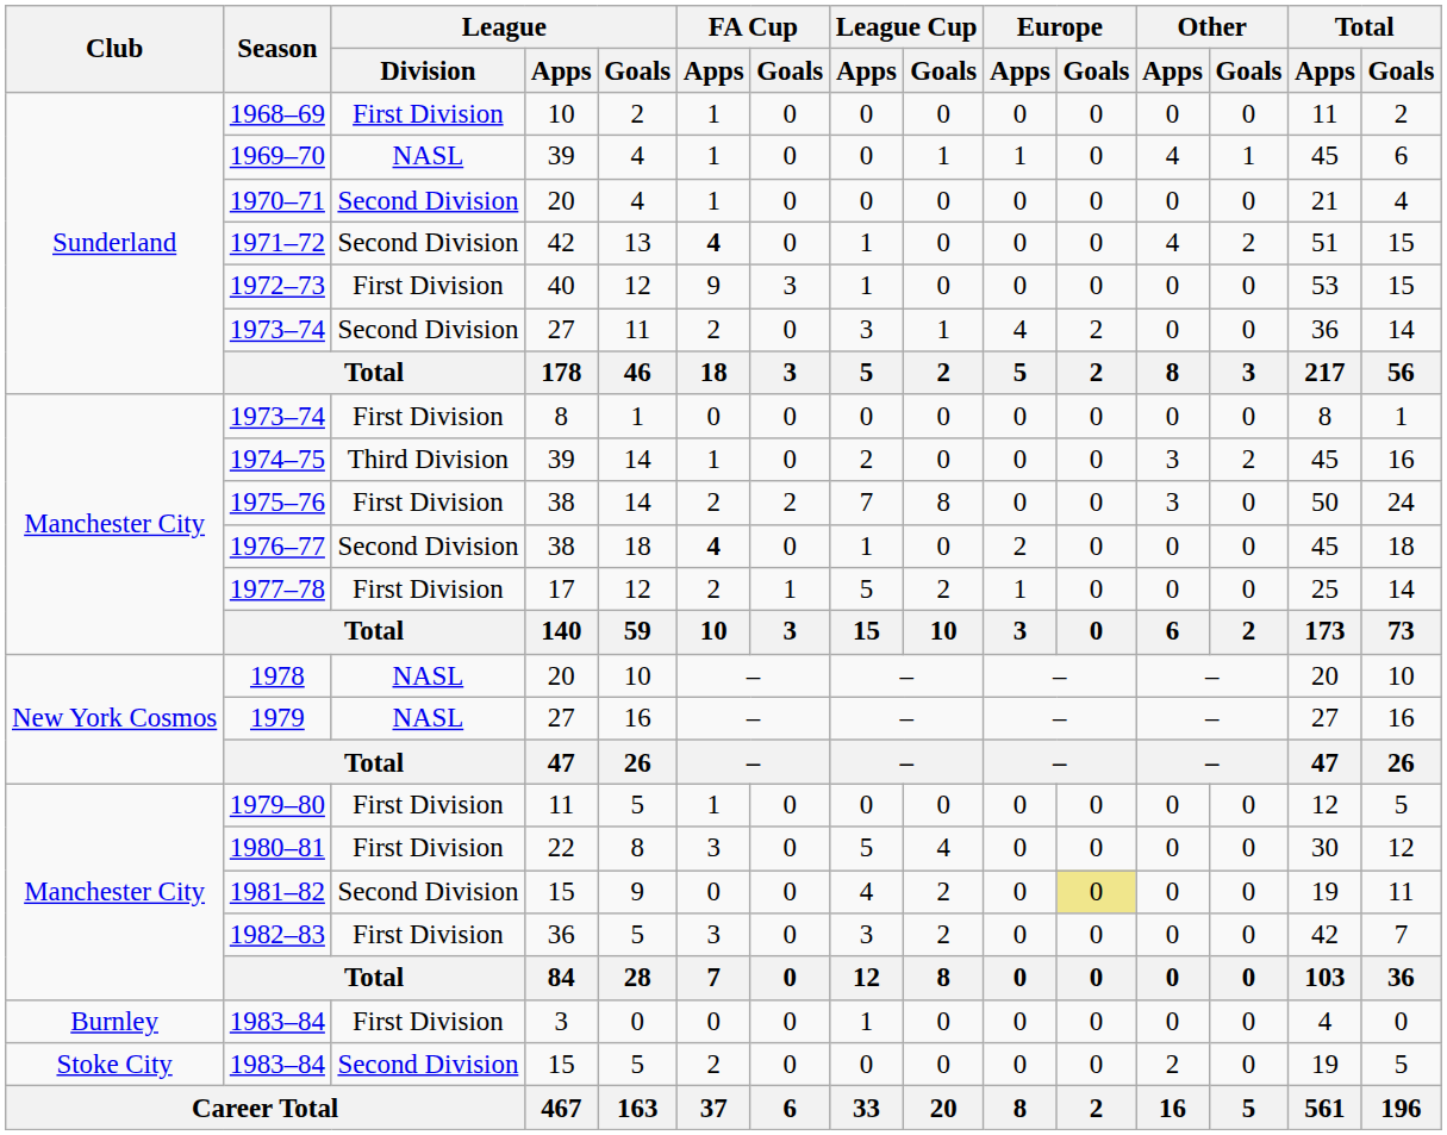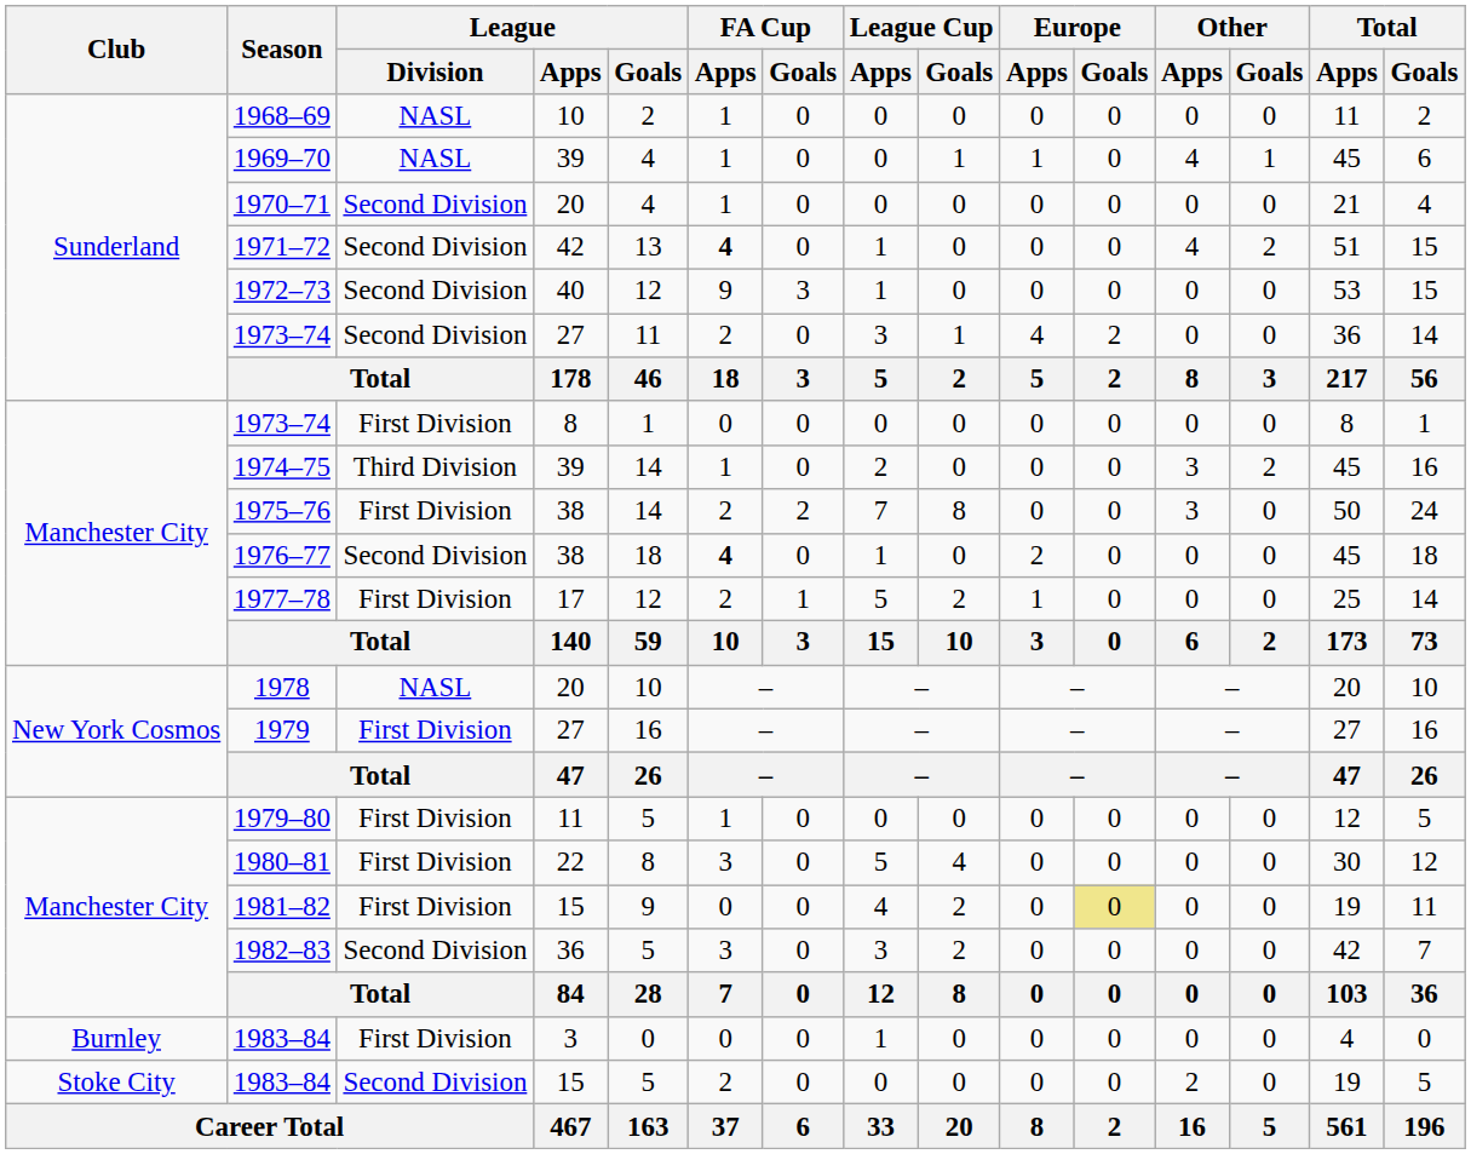 <table class="wikitable" style="text-align: center;">
 <tr>
 <th rowspan="2">Club</th>
 <th rowspan="2">Season</th>
 <th colspan="3">League</th>
 <th colspan="2">FA Cup</th>
 <th colspan="2">League Cup</th>
 <th colspan="2">Europe</th>
 <th colspan="2">Other</th>
 <th colspan="2">Total</th>
 </tr>
 <tr>
 <th>Division</th>
 <th>Apps</th>
 <th>Goals</th>
 <th>Apps</th>
 <th>Goals</th>
 <th>Apps</th>
 <th>Goals</th>
 <th>Apps</th>
 <th>Goals</th>
 <th>Apps</th>
 <th>Goals</th>
 <th>Apps</th>
 <th>Goals</th>
 </tr>
 <tr>
 <td rowspan="7"><a href='#'>Sunderland</a></td>
 <td><a href='#'>1968–69</a></td>
-<td><a href='#'>First Division</a></td>
+<td><a href='#'>NASL</a></td>
 <td>10</td>
 <td>2</td>
 <td>1</td>
 <td>0</td>
 <td>0</td>
 <td>0</td>
 <td>0</td>
 <td>0</td>
 <td>0</td>
 <td>0</td>
 <td>11</td>
 <td>2</td>
 </tr>
 <tr>
 <td><a href='#'>1969–70</a></td>
 <td><a href='#'>NASL</a></td>
 <td>39</td>
 <td>4</td>
 <td>1</td>
 <td>0</td>
 <td>0</td>
 <td>1</td>
 <td>1</td>
 <td>0</td>
 <td>4</td>
 <td>1</td>
 <td>45</td>
 <td>6</td>
 </tr>
 <tr>
 <td><a href='#'>1970–71</a></td>
 <td><a href='#'>Second Division</a></td>
 <td>20</td>
 <td>4</td>
 <td>1</td>
 <td>0</td>
 <td>0</td>
 <td>0</td>
 <td>0</td>
 <td>0</td>
 <td>0</td>
 <td>0</td>
 <td>21</td>
 <td>4</td>
 </tr>
 <tr>
 <td><a href='#'>1971–72</a></td>
 <td>Second Division</td>
 <td>42</td>
 <td>13</td>
 <td><strong>4</strong></td>
 <td>0</td>
 <td>1</td>
 <td>0</td>
 <td>0</td>
 <td>0</td>
 <td>4</td>
 <td>2</td>
 <td>51</td>
 <td>15</td>
 </tr>
 <tr>
 <td><a href='#'>1972–73</a></td>
-<td>First Division</td>
+<td>Second Division</td>
 <td>40</td>
 <td>12</td>
 <td>9</td>
 <td>3</td>
 <td>1</td>
 <td>0</td>
 <td>0</td>
 <td>0</td>
 <td>0</td>
 <td>0</td>
 <td>53</td>
 <td>15</td>
 </tr>
 <tr>
 <td><a href='#'>1973–74</a></td>
 <td>Second Division</td>
 <td>27</td>
 <td>11</td>
 <td>2</td>
 <td>0</td>
 <td>3</td>
 <td>1</td>
 <td>4</td>
 <td>2</td>
 <td>0</td>
 <td>0</td>
 <td>36</td>
 <td>14</td>
 </tr>
 <tr>
 <th colspan="2">Total</th>
 <th>178</th>
 <th>46</th>
 <th>18</th>
 <th>3</th>
 <th>5</th>
 <th>2</th>
 <th>5</th>
 <th>2</th>
 <th>8</th>
 <th>3</th>
 <th>217</th>
 <th>56</th>
 </tr>
 <tr>
 <td rowspan="6"><a href='#'>Manchester City</a></td>
 <td><a href='#'>1973–74</a></td>
 <td>First Division</td>
 <td>8</td>
 <td>1</td>
 <td>0</td>
 <td>0</td>
 <td>0</td>
 <td>0</td>
 <td>0</td>
 <td>0</td>
 <td>0</td>
 <td>0</td>
 <td>8</td>
 <td>1</td>
 </tr>
 <tr>
 <td><a href='#'>1974–75</a></td>
 <td>Third Division</td>
 <td>39</td>
 <td>14</td>
 <td>1</td>
 <td>0</td>
 <td>2</td>
 <td>0</td>
 <td>0</td>
 <td>0</td>
 <td>3</td>
 <td>2</td>
 <td>45</td>
 <td>16</td>
 </tr>
 <tr>
 <td><a href='#'>1975–76</a></td>
 <td>First Division</td>
 <td>38</td>
 <td>14</td>
 <td>2</td>
 <td>2</td>
 <td>7</td>
 <td>8</td>
 <td>0</td>
 <td>0</td>
 <td>3</td>
 <td>0</td>
 <td>50</td>
 <td>24</td>
 </tr>
 <tr>
 <td><a href='#'>1976–77</a></td>
 <td>Second Division</td>
 <td>38</td>
 <td>18</td>
 <td><strong>4</strong></td>
 <td>0</td>
 <td>1</td>
 <td>0</td>
 <td>2</td>
 <td>0</td>
 <td>0</td>
 <td>0</td>
 <td>45</td>
 <td>18</td>
 </tr>
 <tr>
 <td><a href='#'>1977–78</a></td>
 <td>First Division</td>
 <td>17</td>
 <td>12</td>
 <td>2</td>
 <td>1</td>
 <td>5</td>
 <td>2</td>
 <td>1</td>
 <td>0</td>
 <td>0</td>
 <td>0</td>
 <td>25</td>
 <td>14</td>
 </tr>
 <tr>
 <th colspan="2">Total</th>
 <th>140</th>
 <th>59</th>
 <th>10</th>
 <th>3</th>
 <th>15</th>
 <th>10</th>
 <th>3</th>
 <th>0</th>
 <th>6</th>
 <th>2</th>
 <th>173</th>
 <th>73</th>
 </tr>
 <tr>
 <td rowspan="3"><a href='#'>New York Cosmos</a></td>
 <td><a href='#'>1978</a></td>
 <td><a href='#'>NASL</a></td>
 <td>20</td>
 <td>10</td>
 <td colspan="2">–</td>
 <td colspan="2">–</td>
 <td colspan="2">–</td>
 <td colspan="2">–</td>
 <td>20</td>
 <td>10</td>
 </tr>
 <tr>
 <td><a href='#'>1979</a></td>
-<td><a href='#'>NASL</a></td>
+<td><a href='#'>First Division</a></td>
 <td>27</td>
 <td>16</td>
 <td colspan="2">–</td>
 <td colspan="2">–</td>
 <td colspan="2">–</td>
 <td colspan="2">–</td>
 <td>27</td>
 <td>16</td>
 </tr>
 <tr>
 <th colspan="2">Total</th>
 <th>47</th>
 <th>26</th>
 <th colspan="2">–</th>
 <th colspan="2">–</th>
 <th colspan="2">–</th>
 <th colspan="2">–</th>
 <th>47</th>
 <th>26</th>
 </tr>
 <tr>
 <td rowspan="5"><a href='#'>Manchester City</a></td>
 <td><a href='#'>1979–80</a></td>
 <td>First Division</td>
 <td>11</td>
 <td>5</td>
 <td>1</td>
 <td>0</td>
 <td>0</td>
 <td>0</td>
 <td>0</td>
 <td>0</td>
 <td>0</td>
 <td>0</td>
 <td>12</td>
 <td>5</td>
 </tr>
 <tr>
 <td><a href='#'>1980–81</a></td>
 <td>First Division</td>
 <td>22</td>
 <td>8</td>
 <td>3</td>
 <td>0</td>
 <td>5</td>
 <td>4</td>
 <td>0</td>
 <td>0</td>
 <td>0</td>
 <td>0</td>
 <td>30</td>
 <td>12</td>
 </tr>
 <tr>
 <td><a href='#'>1981–82</a></td>
-<td>Second Division</td>
+<td>First Division</td>
 <td>15</td>
 <td>9</td>
 <td>0</td>
 <td>0</td>
 <td>4</td>
 <td>2</td>
 <td>0</td>
 <td style="background: khaki;">0</td>
 <td>0</td>
 <td>0</td>
 <td>19</td>
 <td>11</td>
 </tr>
 <tr>
 <td><a href='#'>1982–83</a></td>
-<td>First Division</td>
+<td>Second Division</td>
 <td>36</td>
 <td>5</td>
 <td>3</td>
 <td>0</td>
 <td>3</td>
 <td>2</td>
 <td>0</td>
 <td>0</td>
 <td>0</td>
 <td>0</td>
 <td>42</td>
 <td>7</td>
 </tr>
 <tr>
 <th colspan="2">Total</th>
 <th>84</th>
 <th>28</th>
 <th>7</th>
 <th>0</th>
 <th>12</th>
 <th>8</th>
 <th>0</th>
 <th>0</th>
 <th>0</th>
 <th>0</th>
 <th>103</th>
 <th>36</th>
 </tr>
 <tr>
 <td><a href='#'>Burnley</a></td>
 <td><a href='#'>1983–84</a></td>
 <td>First Division</td>
 <td>3</td>
 <td>0</td>
 <td>0</td>
 <td>0</td>
 <td>1</td>
 <td>0</td>
 <td>0</td>
 <td>0</td>
 <td>0</td>
 <td>0</td>
 <td>4</td>
 <td>0</td>
 </tr>
 <tr>
 <td><a href='#'>Stoke City</a></td>
 <td><a href='#'>1983–84</a></td>
 <td><a href='#'>Second Division</a></td>
 <td>15</td>
 <td>5</td>
 <td>2</td>
 <td>0</td>
 <td>0</td>
 <td>0</td>
 <td>0</td>
 <td>0</td>
 <td>2</td>
 <td>0</td>
 <td>19</td>
 <td>5</td>
 </tr>
 <tr>
 <th colspan="3">Career Total</th>
 <th>467</th>
 <th>163</th>
 <th>37</th>
 <th>6</th>
 <th>33</th>
 <th>20</th>
 <th>8</th>
 <th>2</th>
 <th>16</th>
 <th>5</th>
 <th>561</th>
 <th>196</th>
 </tr>
 </table>
